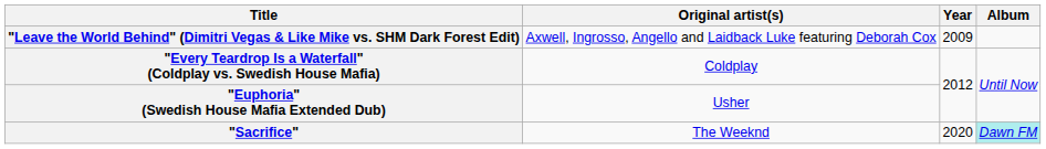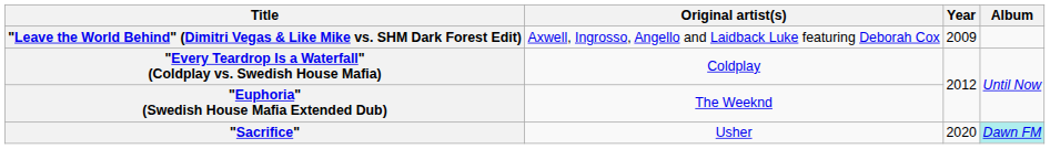 <table class="wikitable plainrowheaders" style="text-align:center;" border="1">
 <tr>
 <th scope="col">Title</th>
 <th scope="col">Original artist(s)</th>
 <th scope="col">Year</th>
 <th scope="col">Album</th>
 </tr>
 <tr>
 <th scope="row">"<a href='#'>Leave the World Behind</a>" (<a href='#'>Dimitri Vegas & Like Mike</a> vs. SHM Dark Forest Edit)</th>
 <td><a href='#'>Axwell</a>, <a href='#'>Ingrosso</a>, <a href='#'>Angello</a> and <a href='#'>Laidback Luke</a> featuring <a href='#'>Deborah Cox</a></td>
 <td>2009</td>
 <td></td>
 </tr>
 <tr>
 <th scope="row">"<a href='#'>Every Teardrop Is a Waterfall</a>"<br><span>(Coldplay vs. Swedish House Mafia)</span></th>
 <td><a href='#'>Coldplay</a></td>
 <td rowspan="2">2012</td>
 <td rowspan="2"><em><a href='#'>Until Now</a></em></td>
 </tr>
 <tr>
 <th scope="row">"<a href='#'>Euphoria</a>"<br><span>(Swedish House Mafia Extended Dub)</span></th>
-<td><a href='#'>Usher</a></td>
+<td><a href='#'>The Weeknd</a></td>
 </tr>
 <tr>
 <th scope="row">"<a href='#'>Sacrifice</a>"</th>
-<td><a href='#'>The Weeknd</a></td>
+<td><a href='#'>Usher</a></td>
 <td>2020</td>
 <td style="background: paleturquoise;"><em><a href='#'>Dawn FM</a></em></td>
 </tr>
 </table>
